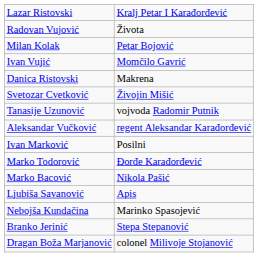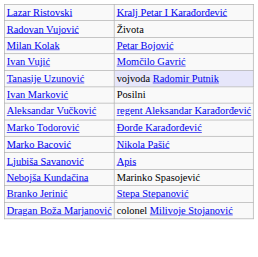 <table class="wikitable">
 <tr>
 <td><a href='#'>Lazar Ristovski</a></td>
 <td><a href='#'>Kralj Petar I Karađorđević</a></td>
 </tr>
 <tr>
 <td><a href='#'>Radovan Vujović</a></td>
 <td>Života</td>
 </tr>
 <tr>
 <td><a href='#'>Milan Kolak</a></td>
 <td><a href='#'>Petar Bojović</a></td>
 </tr>
 <tr>
 <td><a href='#'>Ivan Vujić</a></td>
 <td><a href='#'>Momčilo Gavrić</a></td>
 </tr>
 <tr>
-<td><a href='#'>Danica Ristovski</a></td>
-<td>Makrena</td>
+<td><a href='#'>Tanasije Uzunović</a></td>
+<td style="background: lavender;">vojvoda <a href='#'>Radomir Putnik</a></td>
 </tr>
 <tr>
-<td><a href='#'>Svetozar Cvetković</a></td>
-<td><a href='#'>Živojin Mišić</a></td>
-</tr>
-<tr>
-<td><a href='#'>Tanasije Uzunović</a></td>
-<td>vojvoda <a href='#'>Radomir Putnik</a></td>
+<td><a href='#'>Ivan Marković</a></td>
+<td>Posilni</td>
 </tr>
 <tr>
 <td><a href='#'>Aleksandar Vučković</a></td>
 <td><a href='#'>regent Aleksandar Karađorđević</a></td>
-</tr>
-<tr>
-<td><a href='#'>Ivan Marković</a></td>
-<td>Posilni</td>
 </tr>
 <tr>
 <td><a href='#'>Marko Todorović</a></td>
 <td><a href='#'>Đorđe Karađorđević</a></td>
 </tr>
 <tr>
 <td><a href='#'>Marko Bacović</a></td>
 <td><a href='#'>Nikola Pašić</a></td>
 </tr>
 <tr>
 <td><a href='#'>Ljubiša Savanović</a></td>
 <td><a href='#'>Apis</a></td>
 </tr>
 <tr>
 <td><a href='#'>Nebojša Kundačina</a></td>
 <td>Marinko Spasojević</td>
 </tr>
 <tr>
 <td><a href='#'>Branko Jerinić</a></td>
 <td><a href='#'>Stepa Stepanović</a></td>
 </tr>
 <tr>
 <td><a href='#'>Dragan Boža Marjanović</a></td>
 <td>colonel <a href='#'>Milivoje Stojanović</a></td>
 </tr>
 </table>
